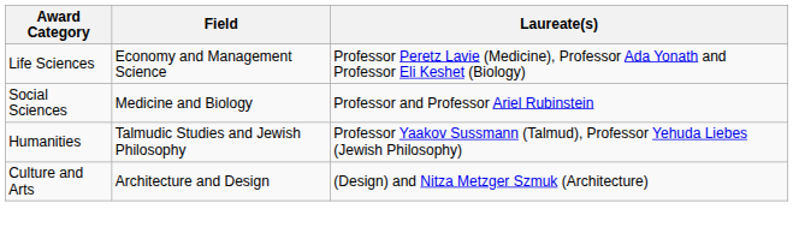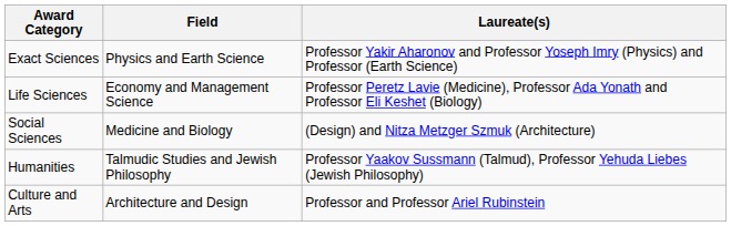 <table class="wikitable">
 <tr>
 <th>Award Category</th>
 <th>Field</th>
 <th>Laureate(s)</th>
+</tr>
+<tr>
+<td>Exact Sciences</td>
+<td>Physics and Earth Science</td>
+<td>Professor <a href='#'>Yakir Aharonov</a> and Professor <a href='#'>Yoseph Imry</a> (Physics) and Professor  (Earth Science)</td>
 </tr>
 <tr>
 <td>Life Sciences</td>
 <td>Economy and Management Science</td>
 <td>Professor <a href='#'>Peretz Lavie</a> (Medicine), Professor <a href='#'>Ada Yonath</a> and Professor <a href='#'>Eli Keshet</a> (Biology)</td>
 </tr>
 <tr>
 <td>Social Sciences</td>
 <td>Medicine and Biology</td>
-<td>Professor  and Professor <a href='#'>Ariel Rubinstein</a></td>
+<td> (Design) and <a href='#'>Nitza Metzger Szmuk</a> (Architecture)</td>
 </tr>
 <tr>
 <td>Humanities</td>
 <td>Talmudic Studies and Jewish Philosophy</td>
 <td>Professor <a href='#'>Yaakov Sussmann</a> (Talmud), Professor <a href='#'>Yehuda Liebes</a> (Jewish Philosophy)</td>
 </tr>
 <tr>
 <td>Culture and Arts</td>
 <td>Architecture and Design</td>
-<td> (Design) and <a href='#'>Nitza Metzger Szmuk</a> (Architecture)</td>
+<td>Professor  and Professor <a href='#'>Ariel Rubinstein</a></td>
 </tr>
 </table>
